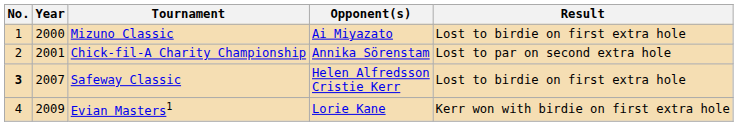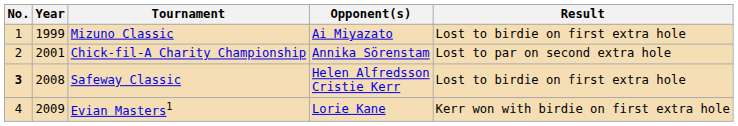 <table class="wikitable" style="font-size:95%;">
 <tr>
 <th>No.</th>
 <th>Year</th>
 <th>Tournament</th>
 <th>Opponent(s)</th>
 <th>Result</th>
 </tr>
 <tr style="background:#F5DEB3;">
 <td align=center>1</td>
-<td>2000</td>
+<td>1999</td>
 <td><a href='#'>Mizuno Classic</a></td>
 <td> <a href='#'>Ai Miyazato</a></td>
 <td>Lost to birdie on first extra hole</td>
 </tr>
 <tr style="background:#F5DEB3;">
 <td align=center>2</td>
 <td>2001</td>
 <td><a href='#'>Chick-fil-A Charity Championship</a></td>
 <td> <a href='#'>Annika Sörenstam</a></td>
 <td>Lost to par on second extra hole</td>
 </tr>
 <tr style="background:#F5DEB3;">
 <td align=center><strong>3</strong></td>
-<td>2007</td>
+<td>2008</td>
 <td><a href='#'>Safeway Classic</a></td>
 <td> <a href='#'>Helen Alfredsson</a><br> <a href='#'>Cristie Kerr</a></td>
 <td>Lost to birdie on first extra hole</td>
 </tr>
 <tr style="background:#F5DEB3;">
 <td align=center>4</td>
 <td>2009</td>
 <td><a href='#'>Evian Masters</a><sup>1</sup></td>
 <td> <a href='#'>Lorie Kane</a></td>
 <td>Kerr won with birdie on first extra hole</td>
 </tr>
 </table>
